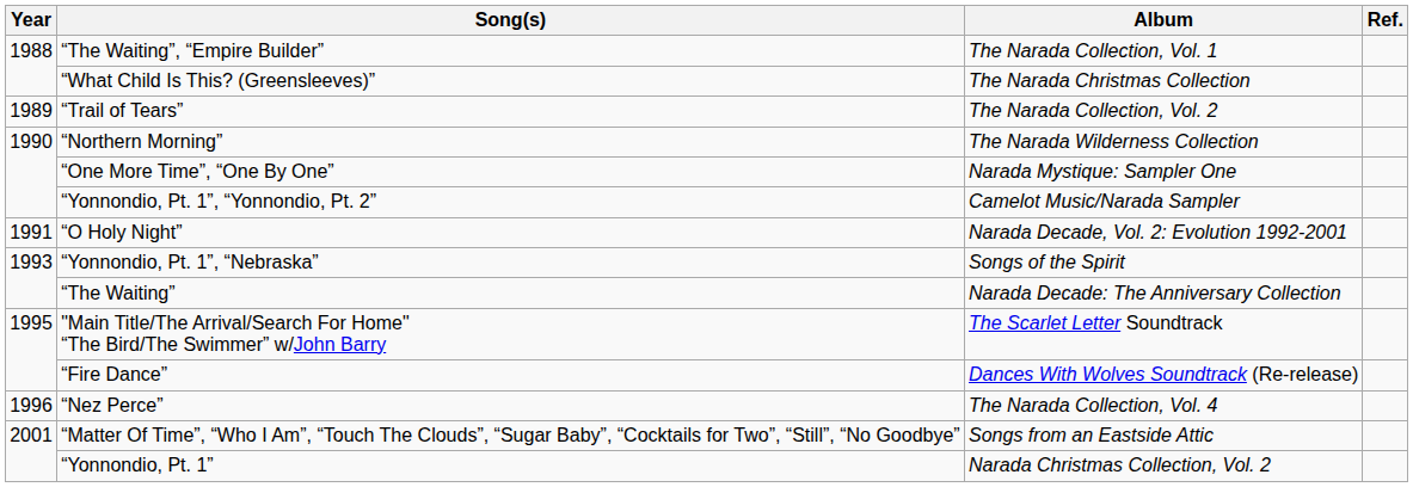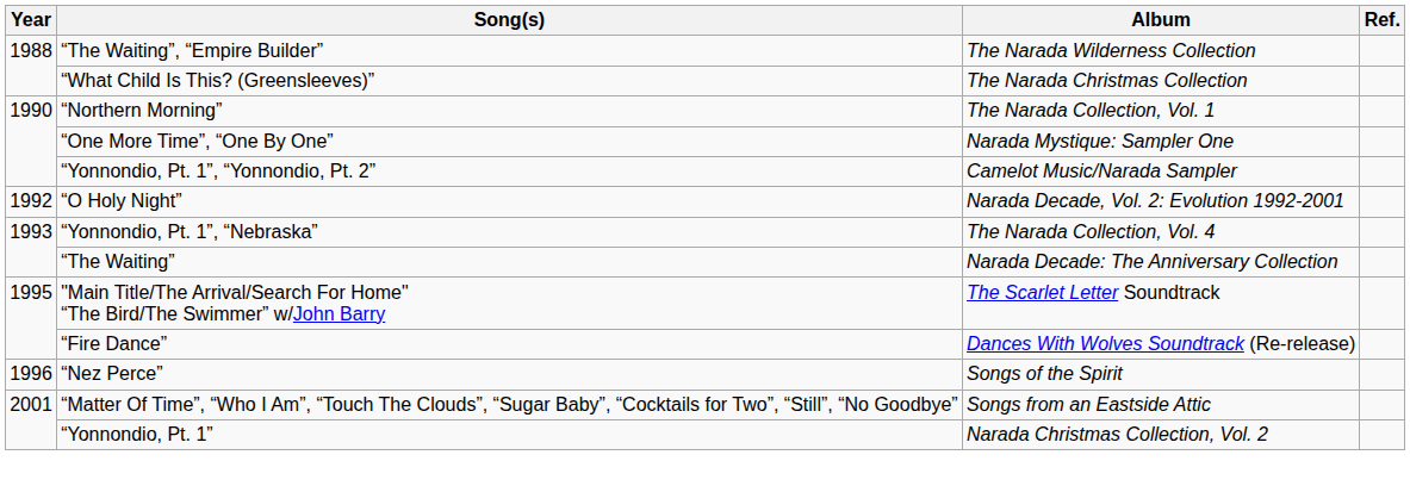 <table class="wikitable">
 <tr valign="bottom">
 <th>Year</th>
 <th>Song(s)</th>
 <th>Album</th>
 <th>Ref.</th>
 </tr>
 <tr valign="top">
 <td rowspan="2">1988</td>
 <td>“The Waiting”, “Empire Builder”</td>
-<td><em>The Narada Collection, Vol. 1</em></td>
+<td><em>The Narada Wilderness Collection</em></td>
 <td></td>
 </tr>
 <tr valign="top">
 <td>“What Child Is This? (Greensleeves)”</td>
 <td><em>The Narada Christmas Collection</em></td>
 <td></td>
 </tr>
 <tr valign="top">
-<td>1989</td>
-<td>“Trail of Tears”</td>
-<td><em>The Narada Collection, Vol. 2</em></td>
-<td></td>
-</tr>
-<tr valign="top">
 <td rowspan="3">1990</td>
 <td>“Northern Morning”</td>
-<td><em>The Narada Wilderness Collection</em></td>
+<td><em>The Narada Collection, Vol. 1</em></td>
 <td></td>
 </tr>
 <tr valign="top">
 <td>“One More Time”, “One By One”</td>
 <td><em>Narada Mystique: Sampler One</em></td>
 <td></td>
 </tr>
 <tr valign="top">
 <td>“Yonnondio, Pt. 1”, “Yonnondio, Pt. 2”</td>
 <td><em>Camelot Music/Narada Sampler</em></td>
 <td></td>
 </tr>
 <tr valign="top">
-<td>1991</td>
+<td>1992</td>
 <td>“O Holy Night”</td>
 <td><em>Narada Decade, Vol. 2: Evolution 1992-2001</em></td>
 <td></td>
 </tr>
 <tr valign="top">
 <td rowspan="2">1993</td>
 <td>“Yonnondio, Pt. 1”, “Nebraska”</td>
-<td><em>Songs of the Spirit</em></td>
+<td><em>The Narada Collection, Vol. 4</em></td>
 <td></td>
 </tr>
 <tr valign="top">
 <td>“The Waiting”</td>
 <td><em>Narada Decade: The Anniversary Collection</em></td>
 <td></td>
 </tr>
 <tr valign="top">
 <td rowspan="2">1995</td>
 <td>"Main Title/The Arrival/Search For Home"<br>“The Bird/The Swimmer” w/<a href='#'>John Barry</a></td>
 <td><em><a href='#'>The Scarlet Letter</a></em> Soundtrack</td>
 <td></td>
 </tr>
 <tr valign="top">
 <td>“Fire Dance”</td>
 <td><em><a href='#'>Dances With Wolves Soundtrack</a></em> (Re-release)</td>
 <td></td>
 </tr>
 <tr valign="top">
 <td>1996</td>
 <td>“Nez Perce”</td>
-<td><em>The Narada Collection, Vol. 4</em></td>
+<td><em>Songs of the Spirit</em></td>
 <td></td>
 </tr>
 <tr valign="top">
 <td rowspan="2">2001</td>
 <td>“Matter Of Time”, “Who I Am”, “Touch The Clouds”, “Sugar Baby”, “Cocktails for Two”, “Still”, “No Goodbye”</td>
 <td><em>Songs from an Eastside Attic</em></td>
 <td></td>
 </tr>
 <tr valign="top">
 <td>“Yonnondio, Pt. 1”</td>
 <td><em>Narada Christmas Collection, Vol. 2</em></td>
 <td></td>
 </tr>
 </table>
